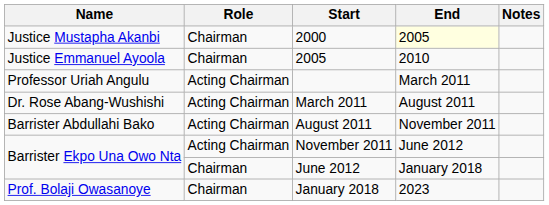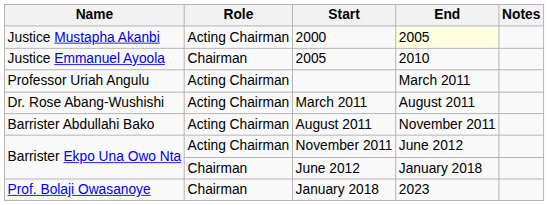 <table class=wikitable>
 <tr>
 <th>Name</th>
 <th>Role</th>
 <th>Start</th>
 <th>End</th>
 <th>Notes</th>
 </tr>
 <tr>
 <td>Justice <a href='#'>Mustapha Akanbi</a></td>
-<td>Chairman</td>
+<td>Acting Chairman</td>
 <td>2000</td>
 <td style="background: lightyellow;">2005</td>
 <td></td>
 </tr>
 <tr>
 <td>Justice <a href='#'>Emmanuel Ayoola</a></td>
 <td>Chairman</td>
 <td>2005</td>
 <td>2010</td>
 <td></td>
 </tr>
 <tr>
 <td>Professor Uriah Angulu</td>
 <td>Acting Chairman</td>
 <td></td>
 <td>March 2011</td>
 <td></td>
 </tr>
 <tr>
 <td>Dr. Rose Abang-Wushishi</td>
 <td>Acting Chairman</td>
 <td>March 2011</td>
 <td>August 2011</td>
 <td></td>
 </tr>
 <tr>
 <td>Barrister Abdullahi Bako</td>
 <td>Acting Chairman</td>
 <td>August 2011</td>
 <td>November 2011</td>
 <td></td>
 </tr>
 <tr>
 <td rowspan=2>Barrister <a href='#'>Ekpo Una Owo Nta</a></td>
 <td>Acting Chairman</td>
 <td>November 2011</td>
 <td>June 2012</td>
 <td></td>
 </tr>
 <tr>
 <td>Chairman</td>
 <td>June 2012</td>
 <td>January 2018</td>
 <td></td>
 </tr>
 <tr>
 <td><a href='#'>Prof. Bolaji Owasanoye</a></td>
 <td>Chairman</td>
 <td>January 2018</td>
 <td>2023</td>
 <td></td>
 </tr>
 </table>
